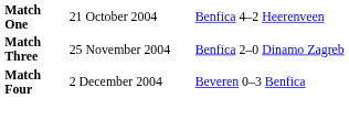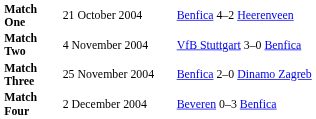 <table>
 <tr ---->
 <td width="75"></td>
 </tr>
 <tr ---->
 <td width="75"></td>
 <td width="150"></td>
 <td width="200"></td>
 </tr>
 <tr ---->
 <td><strong>Match One</strong></td>
 <td>21 October 2004</td>
 <td><a href='#'>Benfica</a> 4–2 <a href='#'>Heerenveen</a></td>
 </tr>
 <tr ---->
+<td><strong>Match Two</strong></td>
+<td>4 November 2004</td>
+<td><a href='#'>VfB Stuttgart</a> 3–0 <a href='#'>Benfica</a></td>
+</tr>
+<tr ---->
 <td><strong>Match Three</strong></td>
 <td>25 November 2004</td>
 <td><a href='#'>Benfica</a> 2–0 <a href='#'>Dinamo Zagreb</a></td>
 </tr>
 <tr ---->
 <td><strong>Match Four</strong></td>
 <td>2 December 2004</td>
 <td><a href='#'>Beveren</a> 0–3 <a href='#'>Benfica</a></td>
 </tr>
 </table>
